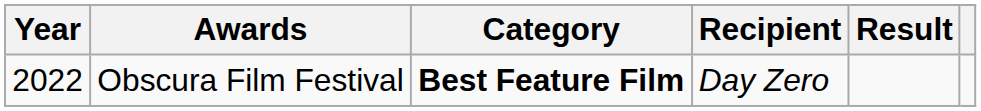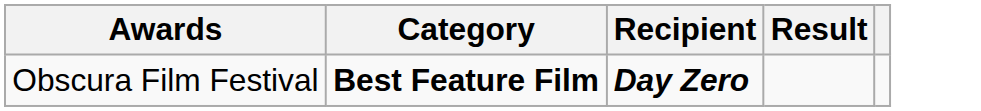 <table class="wikitable sortable plainrowheaders">
 <tr>
-<th>Year</th>
 <th>Awards</th>
 <th>Category</th>
 <th>Recipient</th>
 <th>Result</th>
 <th scope="col" class="unsortable"></th>
 </tr>
 <tr>
-<td>2022</td>
 <td>Obscura Film Festival</td>
 <td><strong>Best Feature Film</strong></td>
-<td><em>Day Zero</em></td>
+<td><strong><em>Day Zero</em></strong></td>
 <td></td>
 <td></td>
 </tr>
 </table>
